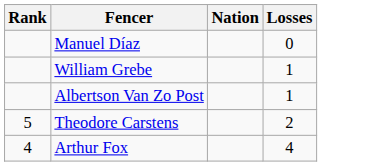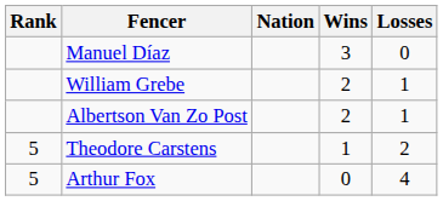 <table class="wikitable sortable" style="text-align:center">
 <tr>
 <th>Rank</th>
 <th>Fencer</th>
 <th>Nation</th>
+<th>Wins</th>
 <th>Losses</th>
 </tr>
 <tr>
 <td></td>
 <td align=left><a href='#'>Manuel Díaz</a></td>
 <td align=left></td>
+<td>3</td>
 <td>0</td>
 </tr>
 <tr>
 <td></td>
 <td align=left><a href='#'>William Grebe</a></td>
 <td align=left></td>
+<td>2</td>
 <td>1</td>
 </tr>
 <tr>
 <td></td>
 <td align=left><a href='#'>Albertson Van Zo Post</a></td>
 <td align=left></td>
+<td>2</td>
 <td>1</td>
 </tr>
 <tr>
 <td>5</td>
 <td align=left><a href='#'>Theodore Carstens</a></td>
 <td align=left></td>
+<td>1</td>
 <td>2</td>
 </tr>
 <tr>
-<td>4</td>
+<td>5</td>
 <td align=left><a href='#'>Arthur Fox</a></td>
 <td align=left></td>
+<td>0</td>
 <td>4</td>
 </tr>
 </table>
